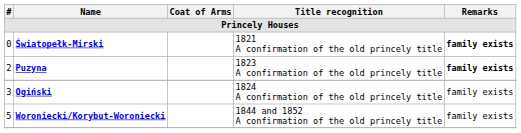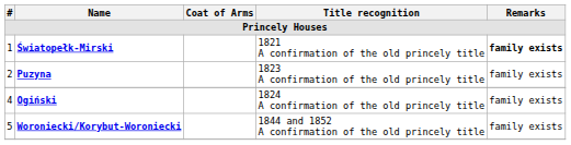 <table class="wikitable">
 <tr>
 <th>#</th>
 <th>Name</th>
 <th>Coat of Arms</th>
 <th>Title recognition</th>
 <th>Remarks</th>
 </tr>
 <tr align="center" style="background:#e3e3e3">
 <td colspan="6"><strong>Princely Houses</strong></td>
 </tr>
 <tr bgcolor=#FFFFFF>
-<td align=top>0</td>
+<td align=top>1</td>
 <td><strong><a href='#'>Światopełk-Mirski</a></strong></td>
 <td></td>
 <td>1821<br>A confirmation of the old princely title</td>
 <td><strong>family exists</strong></td>
 </tr>
 <tr bgcolor=#FFFFFF>
 <td align=top>2</td>
 <td><strong><a href='#'>Puzyna</a></strong></td>
 <td></td>
 <td>1823<br>A confirmation of the old princely title</td>
-<td><strong>family exists</strong></td>
+<td>family exists</td>
 </tr>
 <tr bgcolor=#FFFFFF>
 </tr>
 <tr bgcolor=#FFFFFF>
-<td align=top>3</td>
+<td align=top>4</td>
 <td><strong><a href='#'>Ogiński</a></strong></td>
 <td></td>
 <td>1824<br>A confirmation of the old princely title</td>
 <td>family exists</td>
 </tr>
 <tr bgcolor=#FFFFFF>
 <td align=top>5</td>
 <td><strong><a href='#'>Woroniecki/Korybut-Woroniecki</a></strong></td>
 <td></td>
 <td>1844 and 1852<br>A confirmation of the old princely title</td>
 <td>family exists</td>
 </tr>
 <tr bgcolor=#FFFFFF>
 </tr>
 </table>
